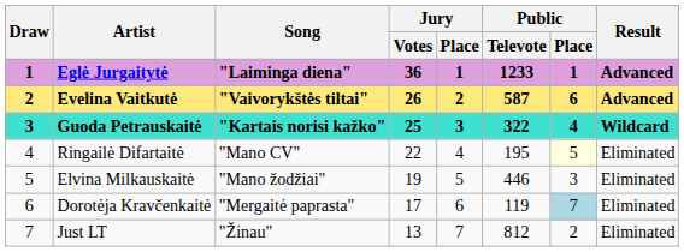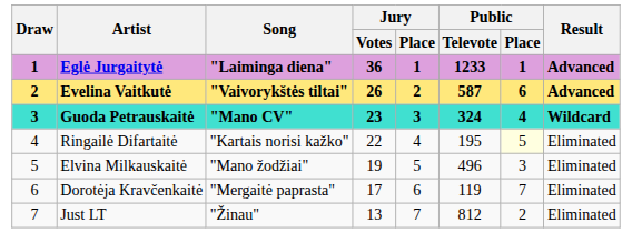 <table class="sortable wikitable" style="margin: 1em auto 1em auto; text-align:center;">
 <tr>
 <th rowspan="2">Draw</th>
 <th rowspan="2">Artist</th>
 <th rowspan="2">Song</th>
 <th colspan="2">Jury</th>
 <th colspan="2">Public</th>
 <th rowspan="2">Result</th>
 </tr>
 <tr>
 <th>Votes</th>
 <th>Place</th>
 <th>Televote</th>
 <th>Place</th>
 </tr>
 <tr style="font-weight:bold; background:#DDA0DD;">
 <td>1</td>
 <td align="left"><a href='#'>Eglė Jurgaitytė</a></td>
 <td align="left">"Laiminga diena"</td>
 <td>36</td>
 <td>1</td>
 <td>1233</td>
 <td>1</td>
 <td align="left">Advanced</td>
 </tr>
 <tr style="font-weight:bold; background:#ffe87c;">
 <td>2</td>
 <td align="left">Evelina Vaitkutė</td>
 <td align="left">"Vaivorykštės tiltai"</td>
 <td>26</td>
 <td>2</td>
 <td>587</td>
 <td>6</td>
 <td align="left">Advanced</td>
 </tr>
 <tr style="font-weight:bold; background:turquoise;">
 <td>3</td>
 <td align="left">Guoda Petrauskaitė</td>
-<td align="left">"Kartais norisi kažko"</td>
-<td>25</td>
+<td align="left">"Mano CV"</td>
+<td>23</td>
 <td>3</td>
-<td>322</td>
+<td>324</td>
 <td>4</td>
 <td align="left">Wildcard</td>
 </tr>
 <tr>
 <td>4</td>
 <td align="left">Ringailė Difartaitė</td>
-<td align="left">"Mano CV"</td>
+<td align="left">"Kartais norisi kažko"</td>
 <td>22</td>
 <td>4</td>
 <td>195</td>
 <td style="background: lightyellow;">5</td>
 <td align="left">Eliminated</td>
 </tr>
 <tr>
 <td>5</td>
 <td align="left">Elvina Milkauskaitė</td>
 <td align="left">"Mano žodžiai"</td>
 <td>19</td>
 <td>5</td>
-<td>446</td>
+<td>496</td>
 <td>3</td>
 <td align="left">Eliminated</td>
 </tr>
 <tr>
 <td>6</td>
 <td align="left">Dorotėja Kravčenkaitė</td>
 <td align="left">"Mergaitė paprasta"</td>
 <td>17</td>
 <td>6</td>
 <td>119</td>
-<td style="background: lightblue;">7</td>
+<td>7</td>
 <td align="left">Eliminated</td>
 </tr>
 <tr>
 <td>7</td>
 <td align="left">Just LT</td>
 <td align="left">"Žinau"</td>
 <td>13</td>
 <td>7</td>
 <td>812</td>
 <td>2</td>
 <td align="left">Eliminated</td>
 </tr>
 </table>
